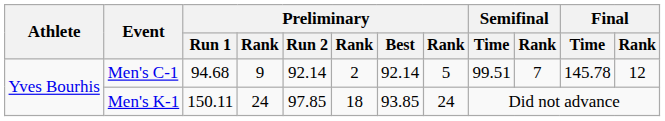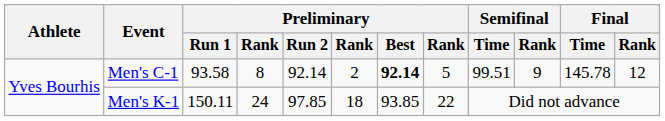 <table class="wikitable" style="font-size:90%">
 <tr>
 <th rowspan=2>Athlete</th>
 <th rowspan=2>Event</th>
 <th colspan=6>Preliminary</th>
 <th colspan=2>Semifinal</th>
 <th colspan=2>Final</th>
 </tr>
 <tr style="font-size:95%">
 <th>Run 1</th>
 <th>Rank</th>
 <th>Run 2</th>
 <th>Rank</th>
 <th>Best</th>
 <th>Rank</th>
 <th>Time</th>
 <th>Rank</th>
 <th>Time</th>
 <th>Rank</th>
 </tr>
 <tr align=center>
 <td align=left rowspan=2><a href='#'>Yves Bourhis</a></td>
 <td align=left><a href='#'>Men's C-1</a></td>
-<td>94.68</td>
-<td>9</td>
+<td>93.58</td>
+<td>8</td>
 <td>92.14</td>
 <td>2</td>
-<td>92.14</td>
+<td><strong>92.14</strong></td>
 <td>5</td>
 <td>99.51</td>
-<td>7</td>
+<td>9</td>
 <td>145.78</td>
 <td>12</td>
 </tr>
 <tr align=center>
 <td align=left><a href='#'>Men's K-1</a></td>
 <td>150.11</td>
 <td>24</td>
 <td>97.85</td>
 <td>18</td>
 <td>93.85</td>
-<td>24</td>
+<td>22</td>
 <td colspan="4">Did not advance</td>
 </tr>
 </table>
